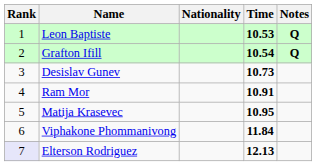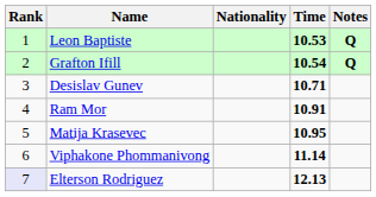 <table class="wikitable sortable" style="text-align:center">
 <tr>
 <th>Rank</th>
 <th>Name</th>
 <th>Nationality</th>
 <th>Time</th>
 <th>Notes</th>
 </tr>
 <tr bgcolor=ccffcc>
 <td>1</td>
 <td align=left><a href='#'>Leon Baptiste</a></td>
 <td align=left></td>
 <td><strong>10.53</strong></td>
 <td><strong>Q</strong></td>
 </tr>
 <tr bgcolor=ccffcc>
 <td>2</td>
 <td align=left><a href='#'>Grafton Ifill</a></td>
 <td align=left></td>
 <td><strong>10.54</strong></td>
 <td><strong>Q</strong></td>
 </tr>
 <tr>
 <td>3</td>
 <td align=left><a href='#'>Desislav Gunev</a></td>
 <td align=left></td>
-<td><strong>10.73</strong></td>
+<td><strong>10.71</strong></td>
 <td></td>
 </tr>
 <tr>
 <td>4</td>
 <td align=left><a href='#'>Ram Mor</a></td>
 <td align=left></td>
 <td><strong>10.91</strong></td>
 <td></td>
 </tr>
 <tr>
 <td>5</td>
 <td align=left><a href='#'>Matija Krasevec</a></td>
 <td align=left></td>
 <td><strong>10.95</strong></td>
 <td></td>
 </tr>
 <tr>
 <td>6</td>
 <td align=left><a href='#'>Viphakone Phommanivong</a></td>
 <td align=left></td>
-<td><strong>11.84</strong></td>
+<td><strong>11.14</strong></td>
 <td></td>
 </tr>
 <tr>
 <td style="background: lavender;">7</td>
 <td align=left><a href='#'>Elterson Rodriguez</a></td>
 <td align=left></td>
 <td><strong>12.13</strong></td>
 <td></td>
 </tr>
 </table>
